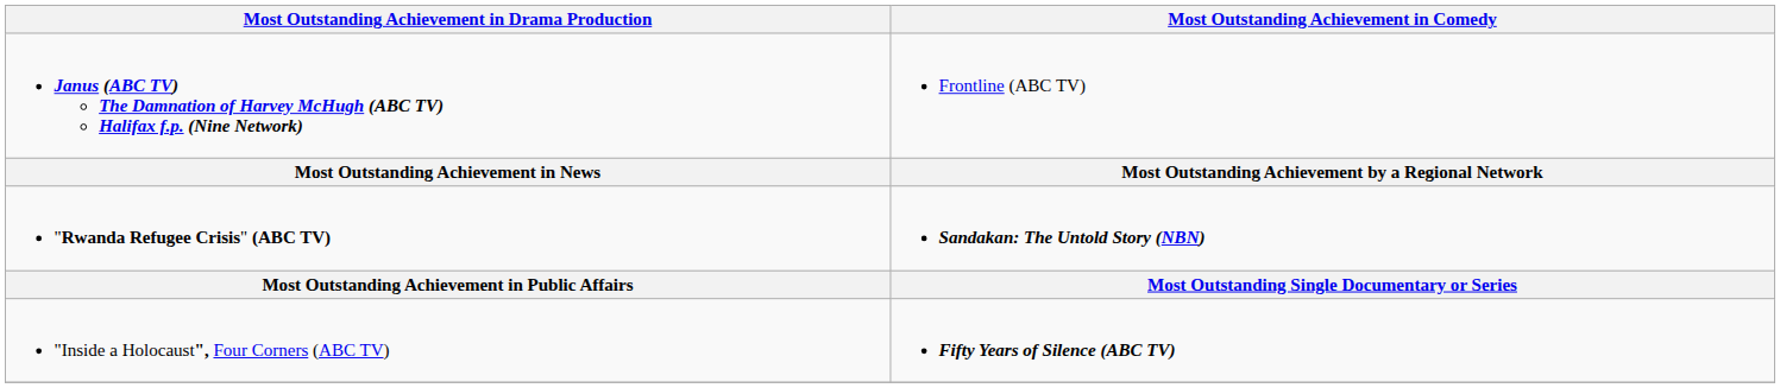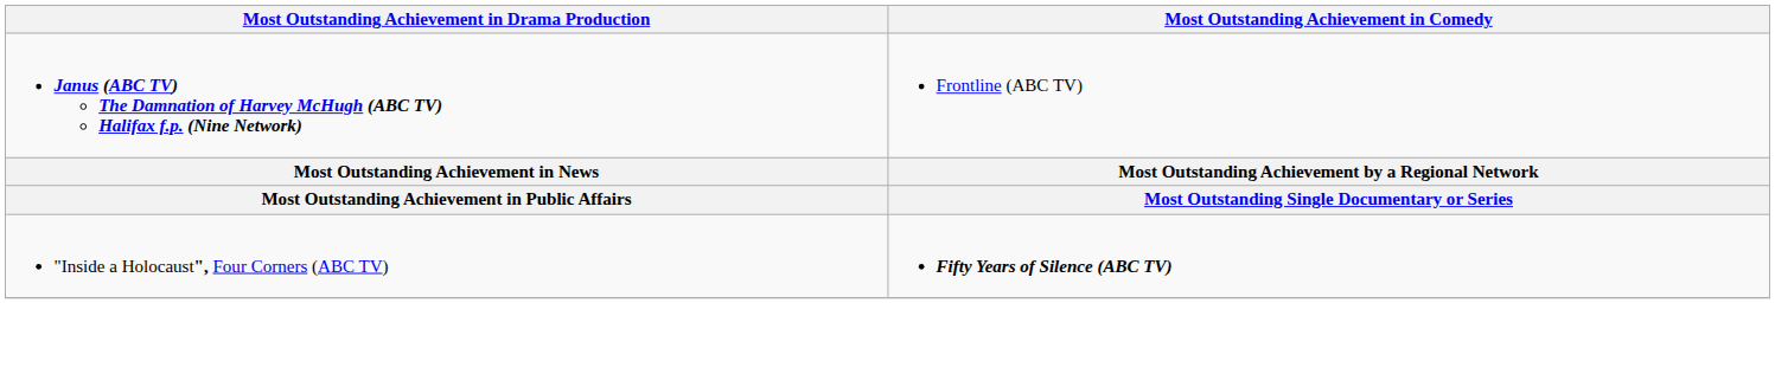 <table class=wikitable width="100%">
 <tr>
 <th width="50%"><a href='#'>Most Outstanding Achievement in Drama Production</a></th>
 <th width="50%"><a href='#'>Most Outstanding Achievement in Comedy</a></th>
 </tr>
 <tr>
 <td valign="top"><br><ul><li><strong><em><a href='#'>Janus</a><em> (<a href='#'>ABC TV</a>)<strong><ul><li></em><a href='#'>The Damnation of Harvey McHugh</a><em> (ABC TV)</li><li></em><a href='#'>Halifax f.p.</a><em> (Nine Network)</li></ul></li></ul></td>
 <td valign="top"><br><ul><li></em></strong><a href='#'>Frontline</a></em> (ABC TV)</strong></li></ul></td>
 </tr>
 <tr>
 <th width="50%">Most Outstanding Achievement in News</th>
 <th width="50%">Most Outstanding Achievement by a Regional Network</th>
 </tr>
 <tr>
-<td valign="top"><br><ul><li>"<strong>Rwanda Refugee Crisis</strong>" <strong>(ABC TV)</strong></li></ul></td>
-<td valign="top"><br><ul><li><strong><em>Sandakan: The Untold Story<em> (<a href='#'>NBN</a>)<strong></li></ul></td>
-</tr>
-<tr>
 <th width="50%">Most Outstanding Achievement in Public Affairs</th>
 <th width="50%"><a href='#'>Most Outstanding Single Documentary or Series</a></th>
 </tr>
 <tr>
 <td valign="top"><br><ul><li>"</strong>Inside a Holocaust<strong>", </em></strong><a href='#'>Four Corners</a></em> (<a href='#'>ABC TV</a>)</strong></li></ul></td>
 <td valign="top"><br><ul><li><strong><em>Fifty Years of Silence<em> (ABC TV)<strong></li></ul></td>
 </tr>
 <tr>
 </tr>
 </table>
